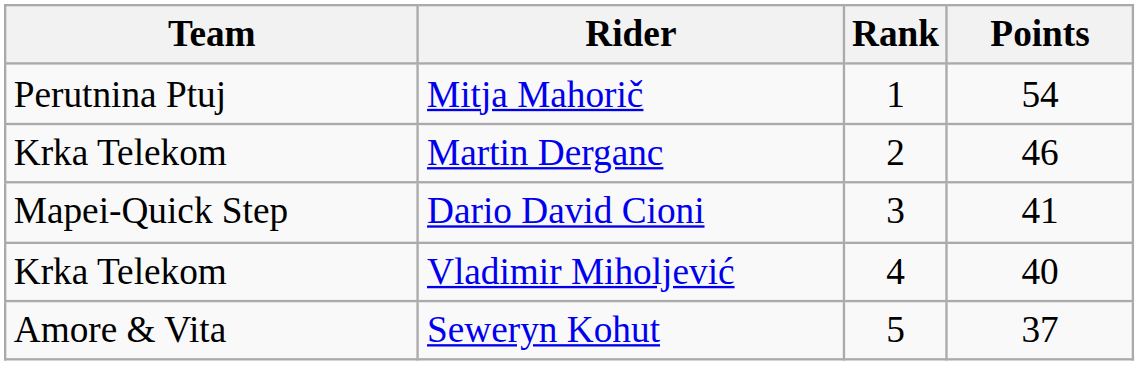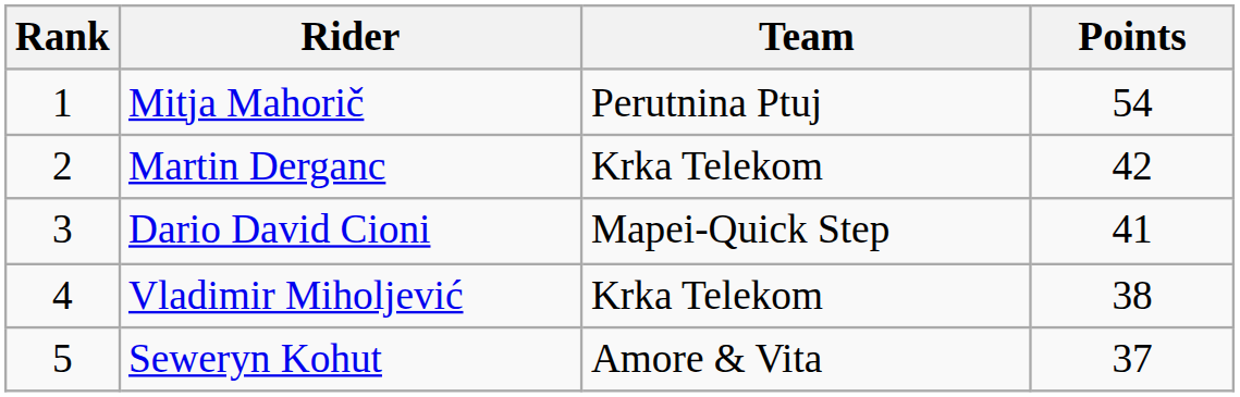 <table class="wikitable">
 <tr>
+<th>Rank</th>
+<th>Rider</th>
 <th>Team</th>
-<th>Rider</th>
-<th>Rank</th>
 <th>Points</th>
 </tr>
 <tr>
+<td align=center>1</td>
+<td width=175> <a href='#'>Mitja Mahorič</a> </td>
 <td width=170>Perutnina Ptuj</td>
-<td width=175> <a href='#'>Mitja Mahorič</a> </td>
-<td align=center>1</td>
 <td width=72 align=center>54</td>
 </tr>
 <tr>
+<td align=center>2</td>
+<td> <a href='#'>Martin Derganc</a> </td>
 <td>Krka Telekom</td>
-<td> <a href='#'>Martin Derganc</a> </td>
-<td align=center>2</td>
-<td align=center>46</td>
+<td align=center>42</td>
 </tr>
 <tr>
+<td align=center>3</td>
+<td> <a href='#'>Dario David Cioni</a></td>
 <td>Mapei-Quick Step</td>
-<td> <a href='#'>Dario David Cioni</a></td>
-<td align=center>3</td>
 <td align=center>41</td>
 </tr>
 <tr>
+<td align=center>4</td>
+<td> <a href='#'>Vladimir Miholjević</a></td>
 <td>Krka Telekom</td>
-<td> <a href='#'>Vladimir Miholjević</a></td>
-<td align=center>4</td>
-<td align=center>40</td>
+<td align=center>38</td>
 </tr>
 <tr>
+<td align=center>5</td>
+<td> <a href='#'>Seweryn Kohut</a></td>
 <td>Amore & Vita</td>
-<td> <a href='#'>Seweryn Kohut</a></td>
-<td align=center>5</td>
 <td align=center>37</td>
 </tr>
 </table>
